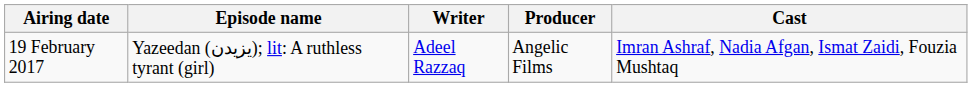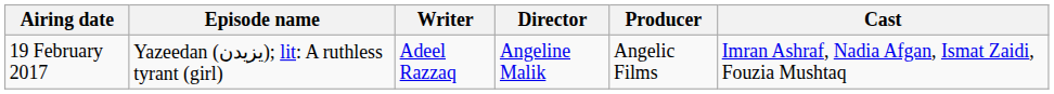 <table class="wikitable plainrowheaders">
 <tr>
 <th>Airing date</th>
 <th>Episode name</th>
 <th>Writer</th>
+<th>Director</th>
 <th>Producer</th>
 <th>Cast</th>
 </tr>
 <tr>
 <td>19 February 2017</td>
 <td>Yazeedan (یزیدن); <a href='#'>lit</a>: A ruthless tyrant (girl)</td>
 <td><a href='#'>Adeel Razzaq</a></td>
+<td><a href='#'>Angeline Malik</a></td>
 <td>Angelic Films</td>
 <td><a href='#'>Imran Ashraf</a>, <a href='#'>Nadia Afgan</a>, <a href='#'>Ismat Zaidi</a>, Fouzia Mushtaq</td>
 </tr>
 </table>
